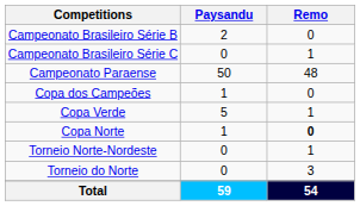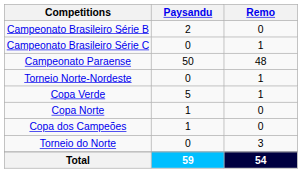 <table class="wikitable" style="text-align:center;font-size:95%">
 <tr>
 <th>Competitions</th>
 <th width="100"><a href='#'>Paysandu</a></th>
 <th width="100"><a href='#'>Remo</a></th>
 </tr>
 <tr>
 <td><a href='#'>Campeonato Brasileiro Série B</a></td>
 <td>2</td>
 <td>0</td>
 </tr>
 <tr>
 <td><a href='#'>Campeonato Brasileiro Série C</a></td>
 <td>0</td>
 <td>1</td>
 </tr>
 <tr>
 <td><a href='#'>Campeonato Paraense</a></td>
 <td>50</td>
 <td>48</td>
 </tr>
 <tr>
-<td><a href='#'>Copa dos Campeões</a></td>
+<td><a href='#'>Torneio Norte-Nordeste</a></td>
+<td>0</td>
 <td>1</td>
-<td>0</td>
 </tr>
 <tr>
 <td><a href='#'>Copa Verde</a></td>
 <td>5</td>
 <td>1</td>
 </tr>
 <tr>
 <td><a href='#'>Copa Norte</a></td>
 <td>1</td>
-<td><strong>0</strong></td>
+<td>0</td>
 </tr>
 <tr>
-<td><a href='#'>Torneio Norte-Nordeste</a></td>
+<td><a href='#'>Copa dos Campeões</a></td>
+<td>1</td>
 <td>0</td>
-<td>1</td>
 </tr>
 <tr>
 <td><a href='#'>Torneio do Norte</a></td>
 <td>0</td>
 <td>3</td>
 </tr>
 <tr>
 </tr>
 <tr>
 <th><strong>Total</strong></th>
 <th style="color:#ffffff; background:#00bfff;"><strong>59</strong></th>
 <th style="color:#ffffff; background:#000040;"><strong>54</strong></th>
 </tr>
 </table>
